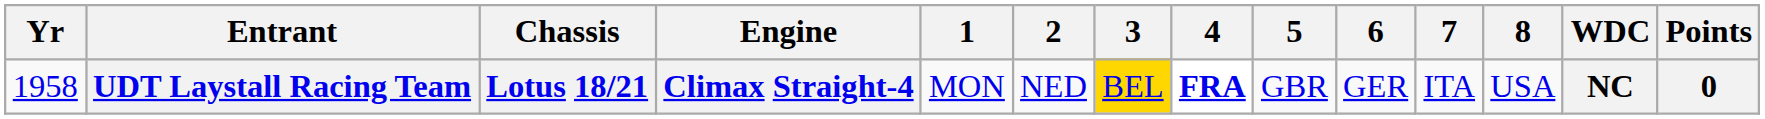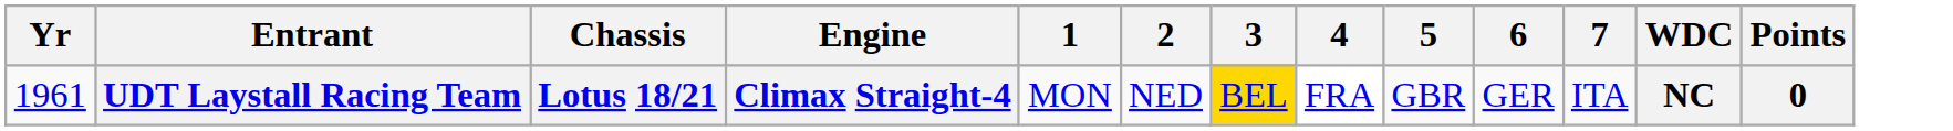 <table class="wikitable" style="text-align:center; font-size:90%">
 <tr>
 <th>Yr</th>
 <th>Entrant</th>
 <th>Chassis</th>
 <th>Engine</th>
 <th>1</th>
 <th>2</th>
 <th>3</th>
 <th>4</th>
 <th>5</th>
 <th>6</th>
 <th>7</th>
-<th>8</th>
 <th>WDC</th>
 <th>Points</th>
 </tr>
 <tr>
-<td><a href='#'>1958</a></td>
+<td><a href='#'>1961</a></td>
 <th><a href='#'>UDT Laystall Racing Team</a></th>
 <th><a href='#'>Lotus</a> <a href='#'>18/21</a></th>
 <th><a href='#'>Climax</a> <a href='#'>Straight-4</a></th>
 <td><a href='#'>MON</a></td>
 <td><a href='#'>NED</a></td>
 <td style="background: gold;"><a href='#'>BEL</a></td>
-<td style="background:#ffffff;"><strong><a href='#'>FRA</a><br></strong></td>
+<td style="background:#ffffff;"><a href='#'>FRA</a><br></td>
 <td><a href='#'>GBR</a></td>
 <td><a href='#'>GER</a></td>
 <td><a href='#'>ITA</a></td>
-<td><a href='#'>USA</a></td>
 <th>NC</th>
 <th>0</th>
 </tr>
 </table>
